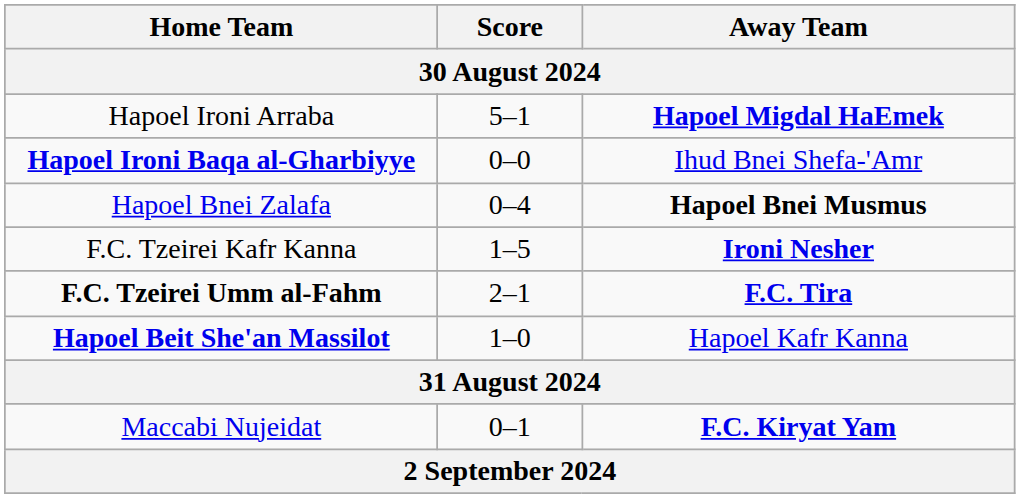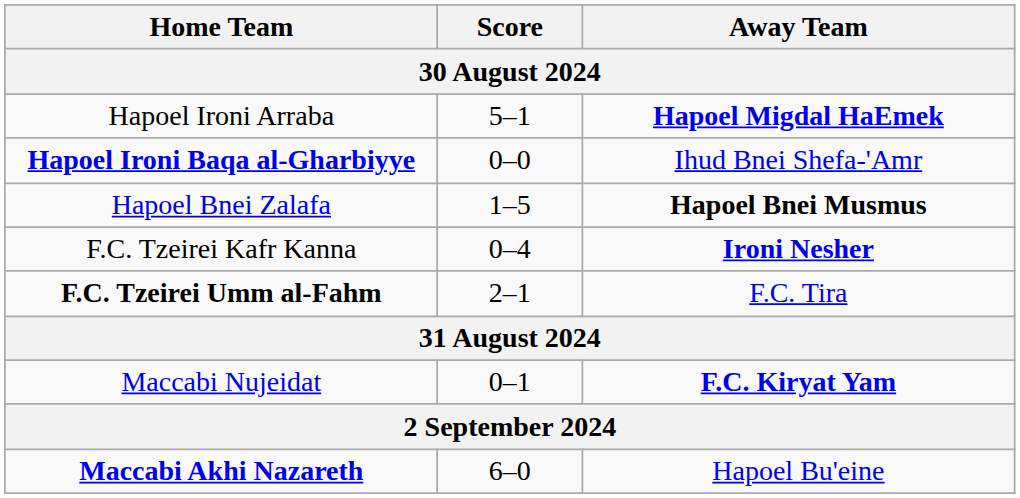 <table class="wikitable" style="text-align:center;">
 <tr>
 <th scope="col" width="240px">Home Team</th>
 <th scope="col" width="75px">Score</th>
 <th scope="col" width="240px">Away Team</th>
 </tr>
 <tr>
 <th colspan=3>30 August 2024</th>
 </tr>
 <tr>
 <td>Hapoel Ironi Arraba</td>
 <td>5–1</td>
 <td><strong><a href='#'>Hapoel Migdal HaEmek</a></strong></td>
 </tr>
 <tr>
 <td><strong><a href='#'>Hapoel Ironi Baqa al-Gharbiyye</a></strong></td>
 <td>0–0 </td>
 <td><a href='#'>Ihud Bnei Shefa-'Amr</a></td>
 </tr>
 <tr>
 <td><a href='#'>Hapoel Bnei Zalafa</a></td>
-<td>0–4</td>
+<td>1–5</td>
 <td><strong>Hapoel Bnei Musmus</strong></td>
 </tr>
 <tr>
 <td>F.C. Tzeirei Kafr Kanna</td>
-<td>1–5</td>
+<td>0–4</td>
 <td><strong><a href='#'>Ironi Nesher</a></strong></td>
 </tr>
 <tr>
 <td><strong>F.C. Tzeirei Umm al-Fahm</strong></td>
 <td>2–1</td>
-<td><strong><a href='#'>F.C. Tira</a></strong></td>
-</tr>
-<tr>
-<td><strong><a href='#'>Hapoel Beit She'an Massilot</a></strong></td>
-<td>1–0</td>
-<td><a href='#'>Hapoel Kafr Kanna</a></td>
+<td><a href='#'>F.C. Tira</a></td>
 </tr>
 <tr>
 <th colspan=3>31 August 2024</th>
 </tr>
 <tr>
 <td><a href='#'>Maccabi Nujeidat</a></td>
 <td>0–1 </td>
 <td><strong><a href='#'>F.C. Kiryat Yam</a></strong></td>
 </tr>
 <tr>
 <th colspan=3>2 September 2024</th>
 </tr>
+<tr>
+<td><strong><a href='#'>Maccabi Akhi Nazareth</a></strong></td>
+<td>6–0</td>
+<td><a href='#'>Hapoel Bu'eine</a></td>
+</tr>
 </table>
